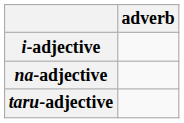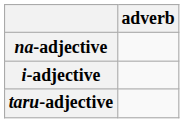 <table class="wikitable">
 <tr>
 <th></th>
 <th>adverb</th>
 </tr>
 <tr>
-<th><em>i</em>-adjective</th>
+<th><em>na</em>-adjective</th>
 <td></td>
 </tr>
 <tr>
-<th><em>na</em>-adjective</th>
+<th><em>i</em>-adjective</th>
 <td></td>
 </tr>
 <tr>
 <th><em>taru</em>-adjective</th>
 <td></td>
 </tr>
 </table>
